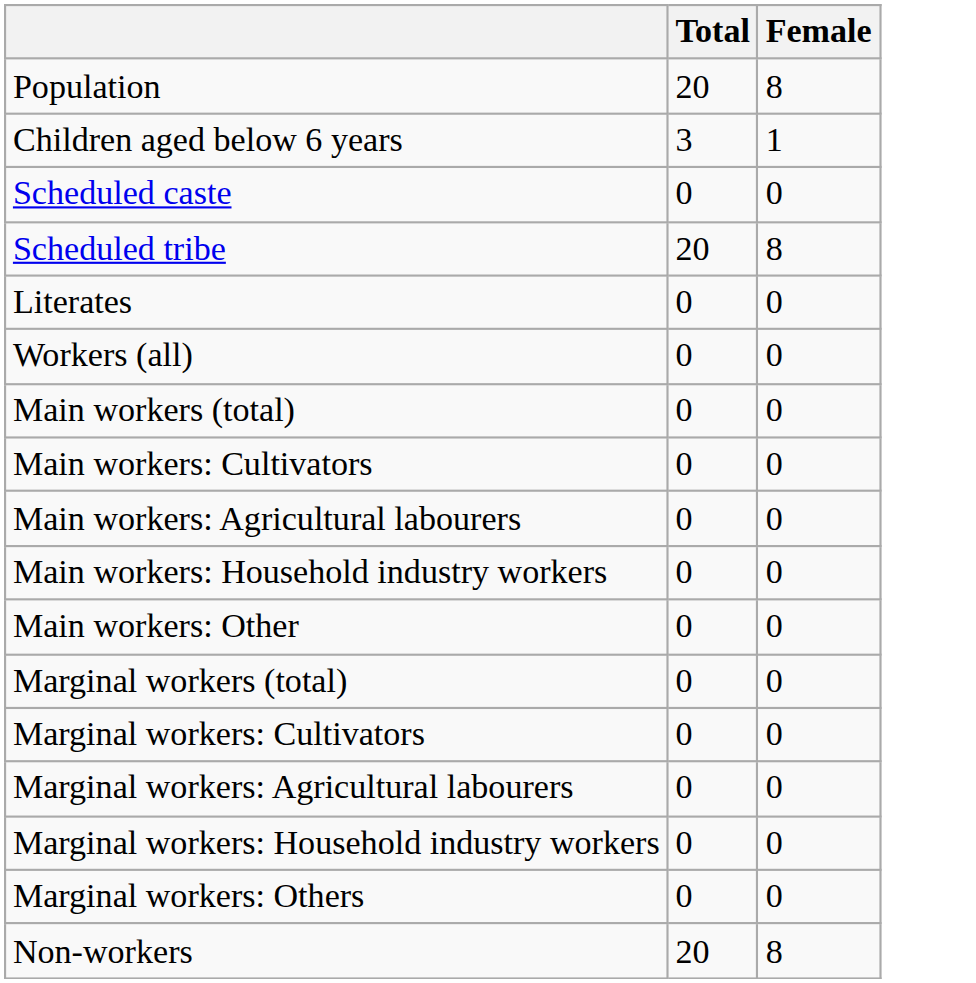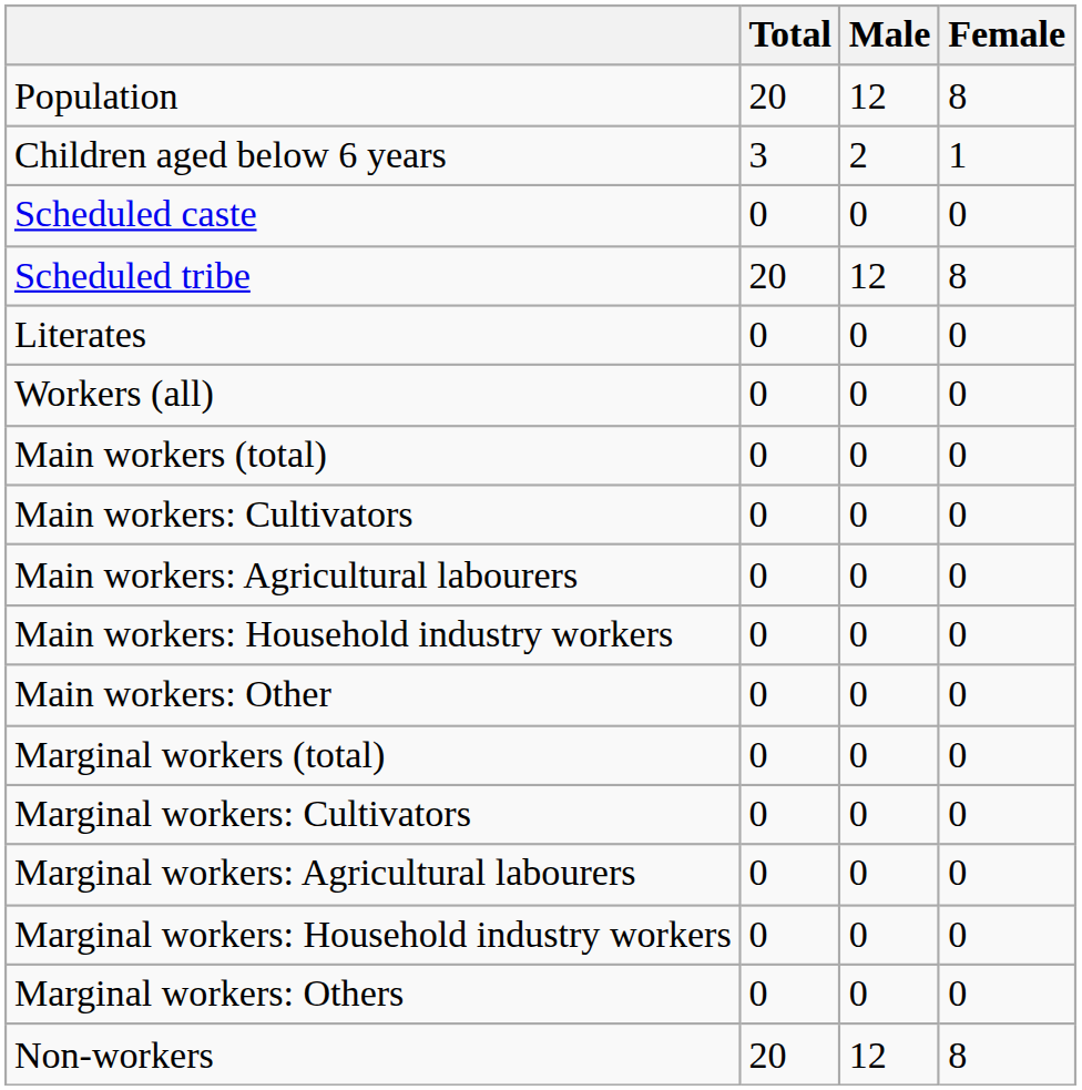 <table class="wikitable sortable">
 <tr>
 <th></th>
 <th>Total</th>
+<th>Male</th>
 <th>Female</th>
 </tr>
 <tr>
 <td>Population</td>
 <td>20</td>
+<td>12</td>
 <td>8</td>
 </tr>
 <tr>
 <td>Children aged below 6 years</td>
 <td>3</td>
+<td>2</td>
 <td>1</td>
 </tr>
 <tr>
 <td><a href='#'>Scheduled caste</a></td>
 <td>0</td>
 <td>0</td>
+<td>0</td>
 </tr>
 <tr>
 <td><a href='#'>Scheduled tribe</a></td>
 <td>20</td>
+<td>12</td>
 <td>8</td>
 </tr>
 <tr>
 <td>Literates</td>
+<td>0</td>
 <td>0</td>
 <td>0</td>
 </tr>
 <tr>
 <td>Workers (all)</td>
 <td>0</td>
 <td>0</td>
+<td>0</td>
 </tr>
 <tr>
 <td>Main workers (total)</td>
+<td>0</td>
 <td>0</td>
 <td>0</td>
 </tr>
 <tr>
 <td>Main workers: Cultivators</td>
 <td>0</td>
 <td>0</td>
+<td>0</td>
 </tr>
 <tr>
 <td>Main workers: Agricultural labourers</td>
+<td>0</td>
 <td>0</td>
 <td>0</td>
 </tr>
 <tr>
 <td>Main workers: Household industry workers</td>
 <td>0</td>
 <td>0</td>
+<td>0</td>
 </tr>
 <tr>
 <td>Main workers: Other</td>
+<td>0</td>
 <td>0</td>
 <td>0</td>
 </tr>
 <tr>
 <td>Marginal workers (total)</td>
 <td>0</td>
 <td>0</td>
+<td>0</td>
 </tr>
 <tr>
 <td>Marginal workers: Cultivators</td>
+<td>0</td>
 <td>0</td>
 <td>0</td>
 </tr>
 <tr>
 <td>Marginal workers: Agricultural labourers</td>
 <td>0</td>
 <td>0</td>
+<td>0</td>
 </tr>
 <tr>
 <td>Marginal workers: Household industry workers</td>
+<td>0</td>
 <td>0</td>
 <td>0</td>
 </tr>
 <tr>
 <td>Marginal workers: Others</td>
 <td>0</td>
 <td>0</td>
+<td>0</td>
 </tr>
 <tr>
 <td>Non-workers</td>
 <td>20</td>
+<td>12</td>
 <td>8</td>
 </tr>
 </table>
